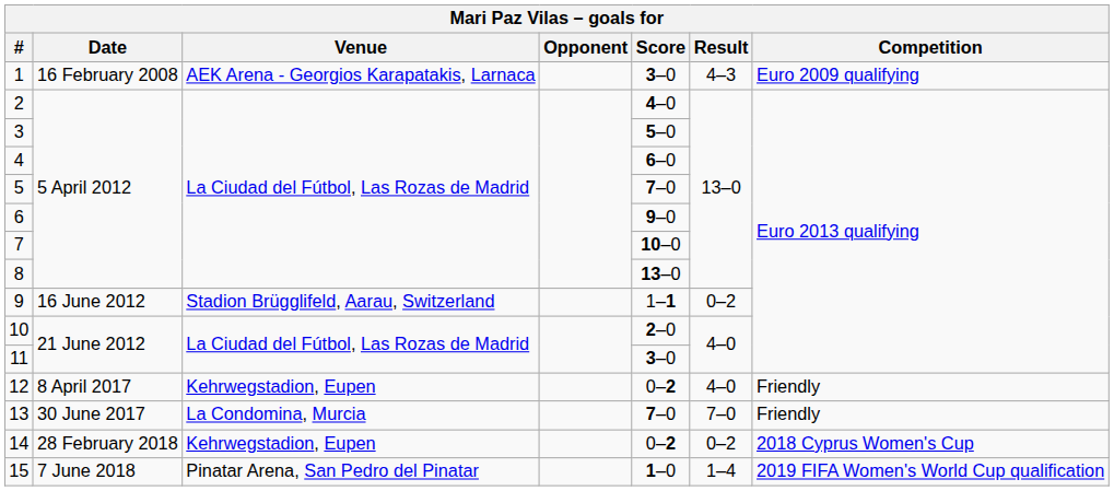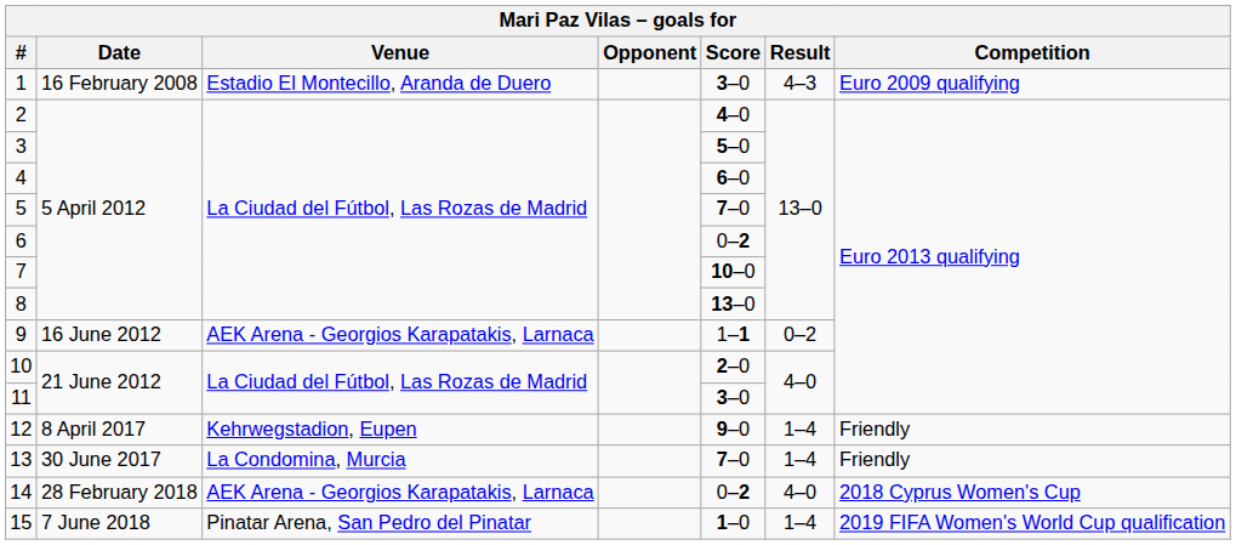 <table class="wikitable">
 <tr>
 <th colspan="7"><strong>Mari Paz Vilas – goals for </strong></th>
 </tr>
 <tr>
 <th>#</th>
 <th>Date</th>
 <th>Venue</th>
 <th>Opponent</th>
 <th>Score</th>
 <th>Result</th>
 <th>Competition</th>
 </tr>
 <tr>
 <td align="center">1</td>
 <td>16 February 2008</td>
-<td><a href='#'>AEK Arena - Georgios Karapatakis</a>, <a href='#'>Larnaca</a></td>
+<td><a href='#'>Estadio El Montecillo</a>, <a href='#'>Aranda de Duero</a></td>
 <td></td>
 <td align="center"><strong>3</strong>–0</td>
 <td align="center">4–3</td>
 <td><a href='#'>Euro 2009 qualifying</a></td>
 </tr>
 <tr>
 <td align="center">2</td>
 <td rowspan="7">5 April 2012</td>
 <td rowspan="7"><a href='#'>La Ciudad del Fútbol</a>, <a href='#'>Las Rozas de Madrid</a></td>
 <td rowspan="7"></td>
 <td align="center"><strong>4</strong>–0</td>
 <td align="center" rowspan="7">13–0</td>
 <td rowspan="10"><a href='#'>Euro 2013 qualifying</a></td>
 </tr>
 <tr>
 <td align="center">3</td>
 <td align="center"><strong>5</strong>–0</td>
 </tr>
 <tr>
 <td align="center">4</td>
 <td align="center"><strong>6</strong>–0</td>
 </tr>
 <tr>
 <td align="center">5</td>
 <td align="center"><strong>7</strong>–0</td>
 </tr>
 <tr>
 <td align="center">6</td>
-<td align="center"><strong>9</strong>–0</td>
+<td align="center">0–<strong>2</strong></td>
 </tr>
 <tr>
 <td align="center">7</td>
 <td align="center"><strong>10</strong>–0</td>
 </tr>
 <tr>
 <td align="center">8</td>
 <td align="center"><strong>13</strong>–0</td>
 </tr>
 <tr>
 <td align="center">9</td>
 <td>16 June 2012</td>
-<td><a href='#'>Stadion Brügglifeld</a>, <a href='#'>Aarau</a>, <a href='#'>Switzerland</a></td>
+<td><a href='#'>AEK Arena - Georgios Karapatakis</a>, <a href='#'>Larnaca</a></td>
 <td></td>
 <td align="center">1–<strong>1</strong></td>
 <td align=center>0–2</td>
 </tr>
 <tr>
 <td align="center">10</td>
 <td rowspan="2">21 June 2012</td>
 <td rowspan="2"><a href='#'>La Ciudad del Fútbol</a>, <a href='#'>Las Rozas de Madrid</a></td>
 <td rowspan="2"></td>
 <td align="center"><strong>2</strong>–0</td>
 <td align="center" rowspan="2">4–0</td>
 </tr>
 <tr>
 <td align="center">11</td>
 <td align="center"><strong>3</strong>–0</td>
 </tr>
 <tr>
 <td align="center">12</td>
 <td>8 April 2017</td>
 <td><a href='#'>Kehrwegstadion</a>, <a href='#'>Eupen</a></td>
 <td></td>
-<td align="center">0–<strong>2</strong></td>
-<td align="center">4–0</td>
+<td align="center"><strong>9</strong>–0</td>
+<td align="center">1–4</td>
 <td>Friendly</td>
 </tr>
 <tr>
 <td align="center">13</td>
 <td>30 June 2017</td>
 <td><a href='#'>La Condomina</a>, <a href='#'>Murcia</a></td>
 <td></td>
 <td align="center"><strong>7</strong>–0</td>
-<td align="center">7–0</td>
+<td align="center">1–4</td>
 <td>Friendly</td>
 </tr>
 <tr>
 <td align="center">14</td>
 <td>28 February 2018</td>
-<td><a href='#'>Kehrwegstadion</a>, <a href='#'>Eupen</a></td>
+<td><a href='#'>AEK Arena - Georgios Karapatakis</a>, <a href='#'>Larnaca</a></td>
 <td></td>
 <td align=center>0–<strong>2</strong></td>
-<td align=center>0–2</td>
+<td align="center">4–0</td>
 <td><a href='#'>2018 Cyprus Women's Cup</a></td>
 </tr>
 <tr>
 <td align="center">15</td>
 <td>7 June 2018</td>
 <td>Pinatar Arena, <a href='#'>San Pedro del Pinatar</a></td>
 <td></td>
 <td align=center><strong>1</strong>–0</td>
 <td align="center">1–4</td>
 <td><a href='#'>2019 FIFA Women's World Cup qualification</a></td>
 </tr>
 </table>
